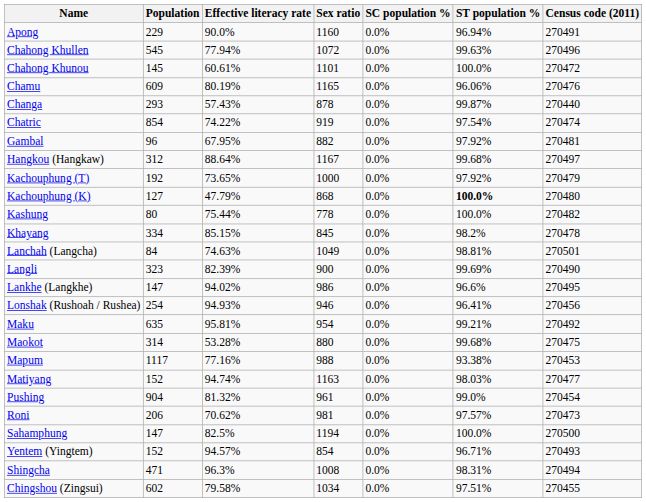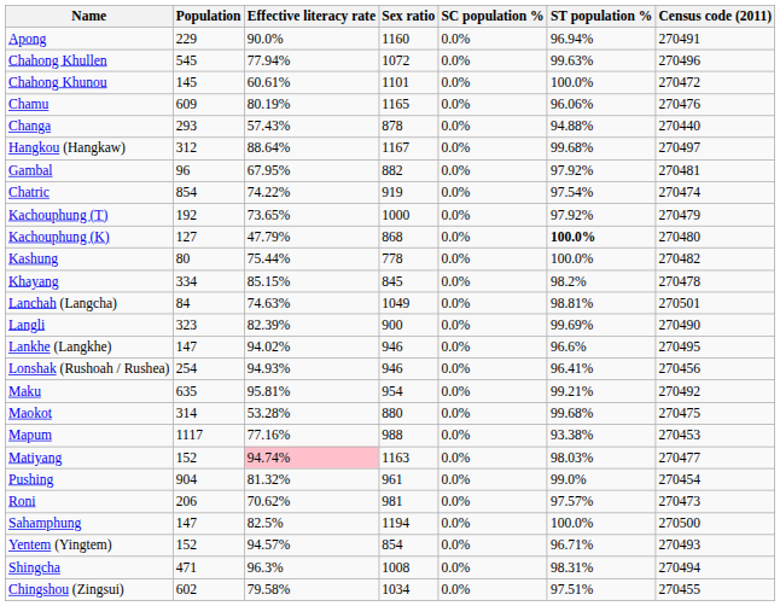 <table class="wikitable sortable">
 <tr>
 <th>Name</th>
 <th>Population</th>
 <th>Effective literacy rate</th>
 <th>Sex ratio</th>
 <th>SC population %</th>
 <th>ST population %</th>
 <th>Census code (2011)</th>
 </tr>
 <tr>
 <td><a href='#'>Apong</a></td>
 <td>229</td>
 <td>90.0%</td>
 <td>1160</td>
 <td>0.0%</td>
 <td>96.94%</td>
 <td>270491</td>
 </tr>
 <tr>
 <td><a href='#'>Chahong Khullen</a></td>
 <td>545</td>
 <td>77.94%</td>
 <td>1072</td>
 <td>0.0%</td>
 <td>99.63%</td>
 <td>270496</td>
 </tr>
 <tr>
 <td><a href='#'>Chahong Khunou</a></td>
 <td>145</td>
 <td>60.61%</td>
 <td>1101</td>
 <td>0.0%</td>
 <td>100.0%</td>
 <td>270472</td>
 </tr>
 <tr>
 <td><a href='#'>Chamu</a></td>
 <td>609</td>
 <td>80.19%</td>
 <td>1165</td>
 <td>0.0%</td>
 <td>96.06%</td>
 <td>270476</td>
 </tr>
 <tr>
 <td><a href='#'>Changa</a></td>
 <td>293</td>
 <td>57.43%</td>
 <td>878</td>
 <td>0.0%</td>
-<td>99.87%</td>
+<td>94.88%</td>
 <td>270440</td>
 </tr>
 <tr>
-<td><a href='#'>Chatric</a></td>
-<td>854</td>
-<td>74.22%</td>
-<td>919</td>
+<td><a href='#'>Hangkou</a> (Hangkaw)</td>
+<td>312</td>
+<td>88.64%</td>
+<td>1167</td>
 <td>0.0%</td>
-<td>97.54%</td>
-<td>270474</td>
+<td>99.68%</td>
+<td>270497</td>
 </tr>
 <tr>
 <td><a href='#'>Gambal</a></td>
 <td>96</td>
 <td>67.95%</td>
 <td>882</td>
 <td>0.0%</td>
 <td>97.92%</td>
 <td>270481</td>
 </tr>
 <tr>
-<td><a href='#'>Hangkou</a> (Hangkaw)</td>
-<td>312</td>
-<td>88.64%</td>
-<td>1167</td>
+<td><a href='#'>Chatric</a></td>
+<td>854</td>
+<td>74.22%</td>
+<td>919</td>
 <td>0.0%</td>
-<td>99.68%</td>
-<td>270497</td>
+<td>97.54%</td>
+<td>270474</td>
 </tr>
 <tr>
 <td><a href='#'>Kachouphung (T)</a></td>
 <td>192</td>
 <td>73.65%</td>
 <td>1000</td>
 <td>0.0%</td>
 <td>97.92%</td>
 <td>270479</td>
 </tr>
 <tr>
 <td><a href='#'>Kachouphung (K)</a></td>
 <td>127</td>
 <td>47.79%</td>
 <td>868</td>
 <td>0.0%</td>
 <td><strong>100.0%</strong></td>
 <td>270480</td>
 </tr>
 <tr>
 <td><a href='#'>Kashung</a></td>
 <td>80</td>
 <td>75.44%</td>
 <td>778</td>
 <td>0.0%</td>
 <td>100.0%</td>
 <td>270482</td>
 </tr>
 <tr>
 <td><a href='#'>Khayang</a></td>
 <td>334</td>
 <td>85.15%</td>
 <td>845</td>
 <td>0.0%</td>
 <td>98.2%</td>
 <td>270478</td>
 </tr>
 <tr>
 <td><a href='#'>Lanchah</a> (Langcha)</td>
 <td>84</td>
 <td>74.63%</td>
 <td>1049</td>
 <td>0.0%</td>
 <td>98.81%</td>
 <td>270501</td>
 </tr>
 <tr>
 <td><a href='#'>Langli</a></td>
 <td>323</td>
 <td>82.39%</td>
 <td>900</td>
 <td>0.0%</td>
 <td>99.69%</td>
 <td>270490</td>
 </tr>
 <tr>
 <td><a href='#'>Lankhe</a> (Langkhe)</td>
 <td>147</td>
 <td>94.02%</td>
-<td>986</td>
+<td>946</td>
 <td>0.0%</td>
 <td>96.6%</td>
 <td>270495</td>
 </tr>
 <tr>
 <td><a href='#'>Lonshak</a> (Rushoah / Rushea)</td>
 <td>254</td>
 <td>94.93%</td>
 <td>946</td>
 <td>0.0%</td>
 <td>96.41%</td>
 <td>270456</td>
 </tr>
 <tr>
 <td><a href='#'>Maku</a></td>
 <td>635</td>
 <td>95.81%</td>
 <td>954</td>
 <td>0.0%</td>
 <td>99.21%</td>
 <td>270492</td>
 </tr>
 <tr>
 <td><a href='#'>Maokot</a></td>
 <td>314</td>
 <td>53.28%</td>
 <td>880</td>
 <td>0.0%</td>
 <td>99.68%</td>
 <td>270475</td>
 </tr>
 <tr>
 <td><a href='#'>Mapum</a></td>
 <td>1117</td>
 <td>77.16%</td>
 <td>988</td>
 <td>0.0%</td>
 <td>93.38%</td>
 <td>270453</td>
 </tr>
 <tr>
 <td><a href='#'>Matiyang</a></td>
 <td>152</td>
-<td>94.74%</td>
+<td style="background: pink;">94.74%</td>
 <td>1163</td>
 <td>0.0%</td>
 <td>98.03%</td>
 <td>270477</td>
 </tr>
 <tr>
 <td><a href='#'>Pushing</a></td>
 <td>904</td>
 <td>81.32%</td>
 <td>961</td>
 <td>0.0%</td>
 <td>99.0%</td>
 <td>270454</td>
 </tr>
 <tr>
 <td><a href='#'>Roni</a></td>
 <td>206</td>
 <td>70.62%</td>
 <td>981</td>
 <td>0.0%</td>
 <td>97.57%</td>
 <td>270473</td>
 </tr>
 <tr>
 <td><a href='#'>Sahamphung</a></td>
 <td>147</td>
 <td>82.5%</td>
 <td>1194</td>
 <td>0.0%</td>
 <td>100.0%</td>
 <td>270500</td>
 </tr>
 <tr>
 <td><a href='#'>Yentem</a> (Yingtem)</td>
 <td>152</td>
 <td>94.57%</td>
 <td>854</td>
 <td>0.0%</td>
 <td>96.71%</td>
 <td>270493</td>
 </tr>
 <tr>
 <td><a href='#'>Shingcha</a></td>
 <td>471</td>
 <td>96.3%</td>
 <td>1008</td>
 <td>0.0%</td>
 <td>98.31%</td>
 <td>270494</td>
 </tr>
 <tr>
 <td><a href='#'>Chingshou</a> (Zingsui)</td>
 <td>602</td>
 <td>79.58%</td>
 <td>1034</td>
 <td>0.0%</td>
 <td>97.51%</td>
 <td>270455</td>
 </tr>
 </table>
